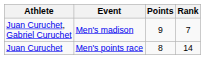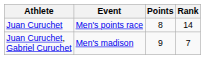 <table class=wikitable style="font-size:90%">
 <tr>
 <th>Athlete</th>
 <th>Event</th>
 <th>Points</th>
 <th>Rank</th>
 </tr>
 <tr>
+<td><a href='#'>Juan Curuchet</a></td>
+<td><a href='#'>Men's points race</a></td>
+<td style="text-align:center;">8</td>
+<td style="text-align:center;">14</td>
+</tr>
+<tr>
 <td><a href='#'>Juan Curuchet</a>, <br><a href='#'>Gabriel Curuchet</a></td>
 <td><a href='#'>Men's madison</a></td>
 <td style="text-align:center;">9</td>
 <td style="text-align:center;">7</td>
 </tr>
-<tr>
-<td><a href='#'>Juan Curuchet</a></td>
-<td><a href='#'>Men's points race</a></td>
-<td style="text-align:center;">8</td>
-<td style="text-align:center;">14</td>
-</tr>
 </table>
